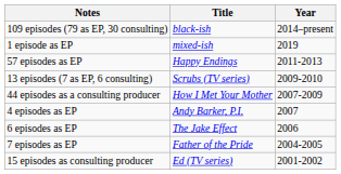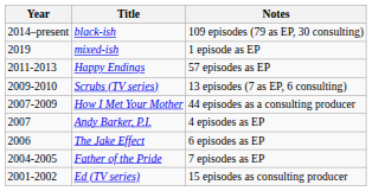 <table class="wikitable sortable">
 <tr>
+<th>Year</th>
+<th>Title</th>
 <th>Notes</th>
-<th>Title</th>
-<th>Year</th>
 </tr>
 <tr>
+<td>2014–present</td>
+<td><em><a href='#'>black-ish</a></em></td>
 <td>109 episodes (79 as EP, 30 consulting)</td>
-<td><em><a href='#'>black-ish</a></em></td>
-<td>2014–present</td>
 </tr>
 <tr>
+<td>2019</td>
+<td><em><a href='#'>mixed-ish</a></em></td>
 <td>1 episode as EP</td>
-<td><em><a href='#'>mixed-ish</a></em></td>
-<td>2019</td>
 </tr>
 <tr>
+<td>2011-2013</td>
+<td><em><a href='#'>Happy Endings</a></em></td>
 <td>57 episodes as EP</td>
-<td><em><a href='#'>Happy Endings</a></em></td>
-<td>2011-2013</td>
 </tr>
 <tr>
+<td>2009-2010</td>
+<td><em><a href='#'>Scrubs (TV series)</a></em></td>
 <td>13 episodes (7 as EP, 6 consulting)</td>
-<td><em><a href='#'>Scrubs (TV series)</a></em></td>
-<td>2009-2010</td>
 </tr>
 <tr>
+<td>2007-2009</td>
+<td><em><a href='#'>How I Met Your Mother</a></em></td>
 <td>44 episodes as a consulting producer</td>
-<td><em><a href='#'>How I Met Your Mother</a></em></td>
-<td>2007-2009</td>
 </tr>
 <tr>
+<td>2007</td>
+<td><em><a href='#'>Andy Barker, P.I.</a></em></td>
 <td>4 episodes as EP</td>
-<td><em><a href='#'>Andy Barker, P.I.</a></em></td>
-<td>2007</td>
 </tr>
 <tr>
+<td>2006</td>
+<td><em><a href='#'>The Jake Effect</a></em></td>
 <td>6 episodes as EP</td>
-<td><em><a href='#'>The Jake Effect</a></em></td>
-<td>2006</td>
 </tr>
 <tr>
+<td>2004-2005</td>
+<td><em><a href='#'>Father of the Pride</a></em></td>
 <td>7 episodes as EP</td>
-<td><em><a href='#'>Father of the Pride</a></em></td>
-<td>2004-2005</td>
 </tr>
 <tr>
+<td>2001-2002</td>
+<td><em><a href='#'>Ed (TV series)</a></em></td>
 <td>15 episodes as consulting producer</td>
-<td><em><a href='#'>Ed (TV series)</a></em></td>
-<td>2001-2002</td>
 </tr>
 </table>
